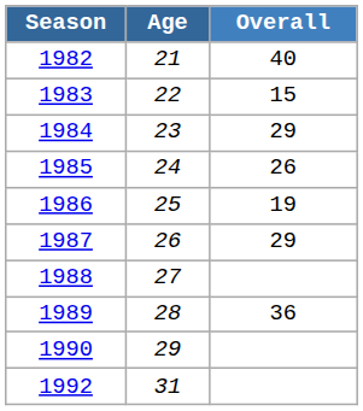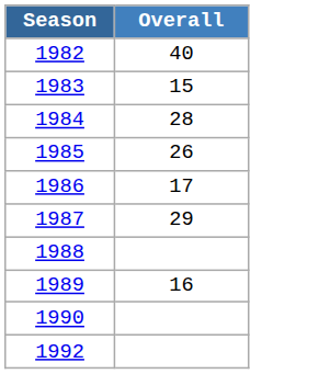 <table class="wikitable" style="font-size:95%; text-align:center; border:grey solid 1px; border-collapse:collapse; background:#ffffff;">
 <tr>
 <th style="background-color:#369; color:white; width:60px;"> Season </th>
-<th style="background-color:#369; color:white; width:40px;"> Age </th>
 <th style="background-color:#4180be; color:white; width:75px;">Overall</th>
 </tr>
 <tr>
 <td><a href='#'>1982</a></td>
-<td><em>21</em></td>
 <td>40</td>
 </tr>
 <tr>
 <td><a href='#'>1983</a></td>
-<td><em>22</em></td>
 <td>15</td>
 </tr>
 <tr>
 <td><a href='#'>1984</a></td>
-<td><em>23</em></td>
-<td>29</td>
+<td>28</td>
 </tr>
 <tr>
 <td><a href='#'>1985</a></td>
-<td><em>24</em></td>
 <td>26</td>
 </tr>
 <tr>
 <td><a href='#'>1986</a></td>
-<td><em>25</em></td>
-<td>19</td>
+<td>17</td>
 </tr>
 <tr>
 <td><a href='#'>1987</a></td>
-<td><em>26</em></td>
 <td>29</td>
 </tr>
 <tr>
 <td><a href='#'>1988</a></td>
-<td><em>27</em></td>
 <td></td>
 </tr>
 <tr>
 <td><a href='#'>1989</a></td>
-<td><em>28</em></td>
-<td>36</td>
+<td>16</td>
 </tr>
 <tr>
 <td><a href='#'>1990</a></td>
-<td><em>29</em></td>
 <td></td>
 </tr>
 <tr>
 <td><a href='#'>1992</a></td>
-<td><em>31</em></td>
 <td></td>
 </tr>
 </table>
